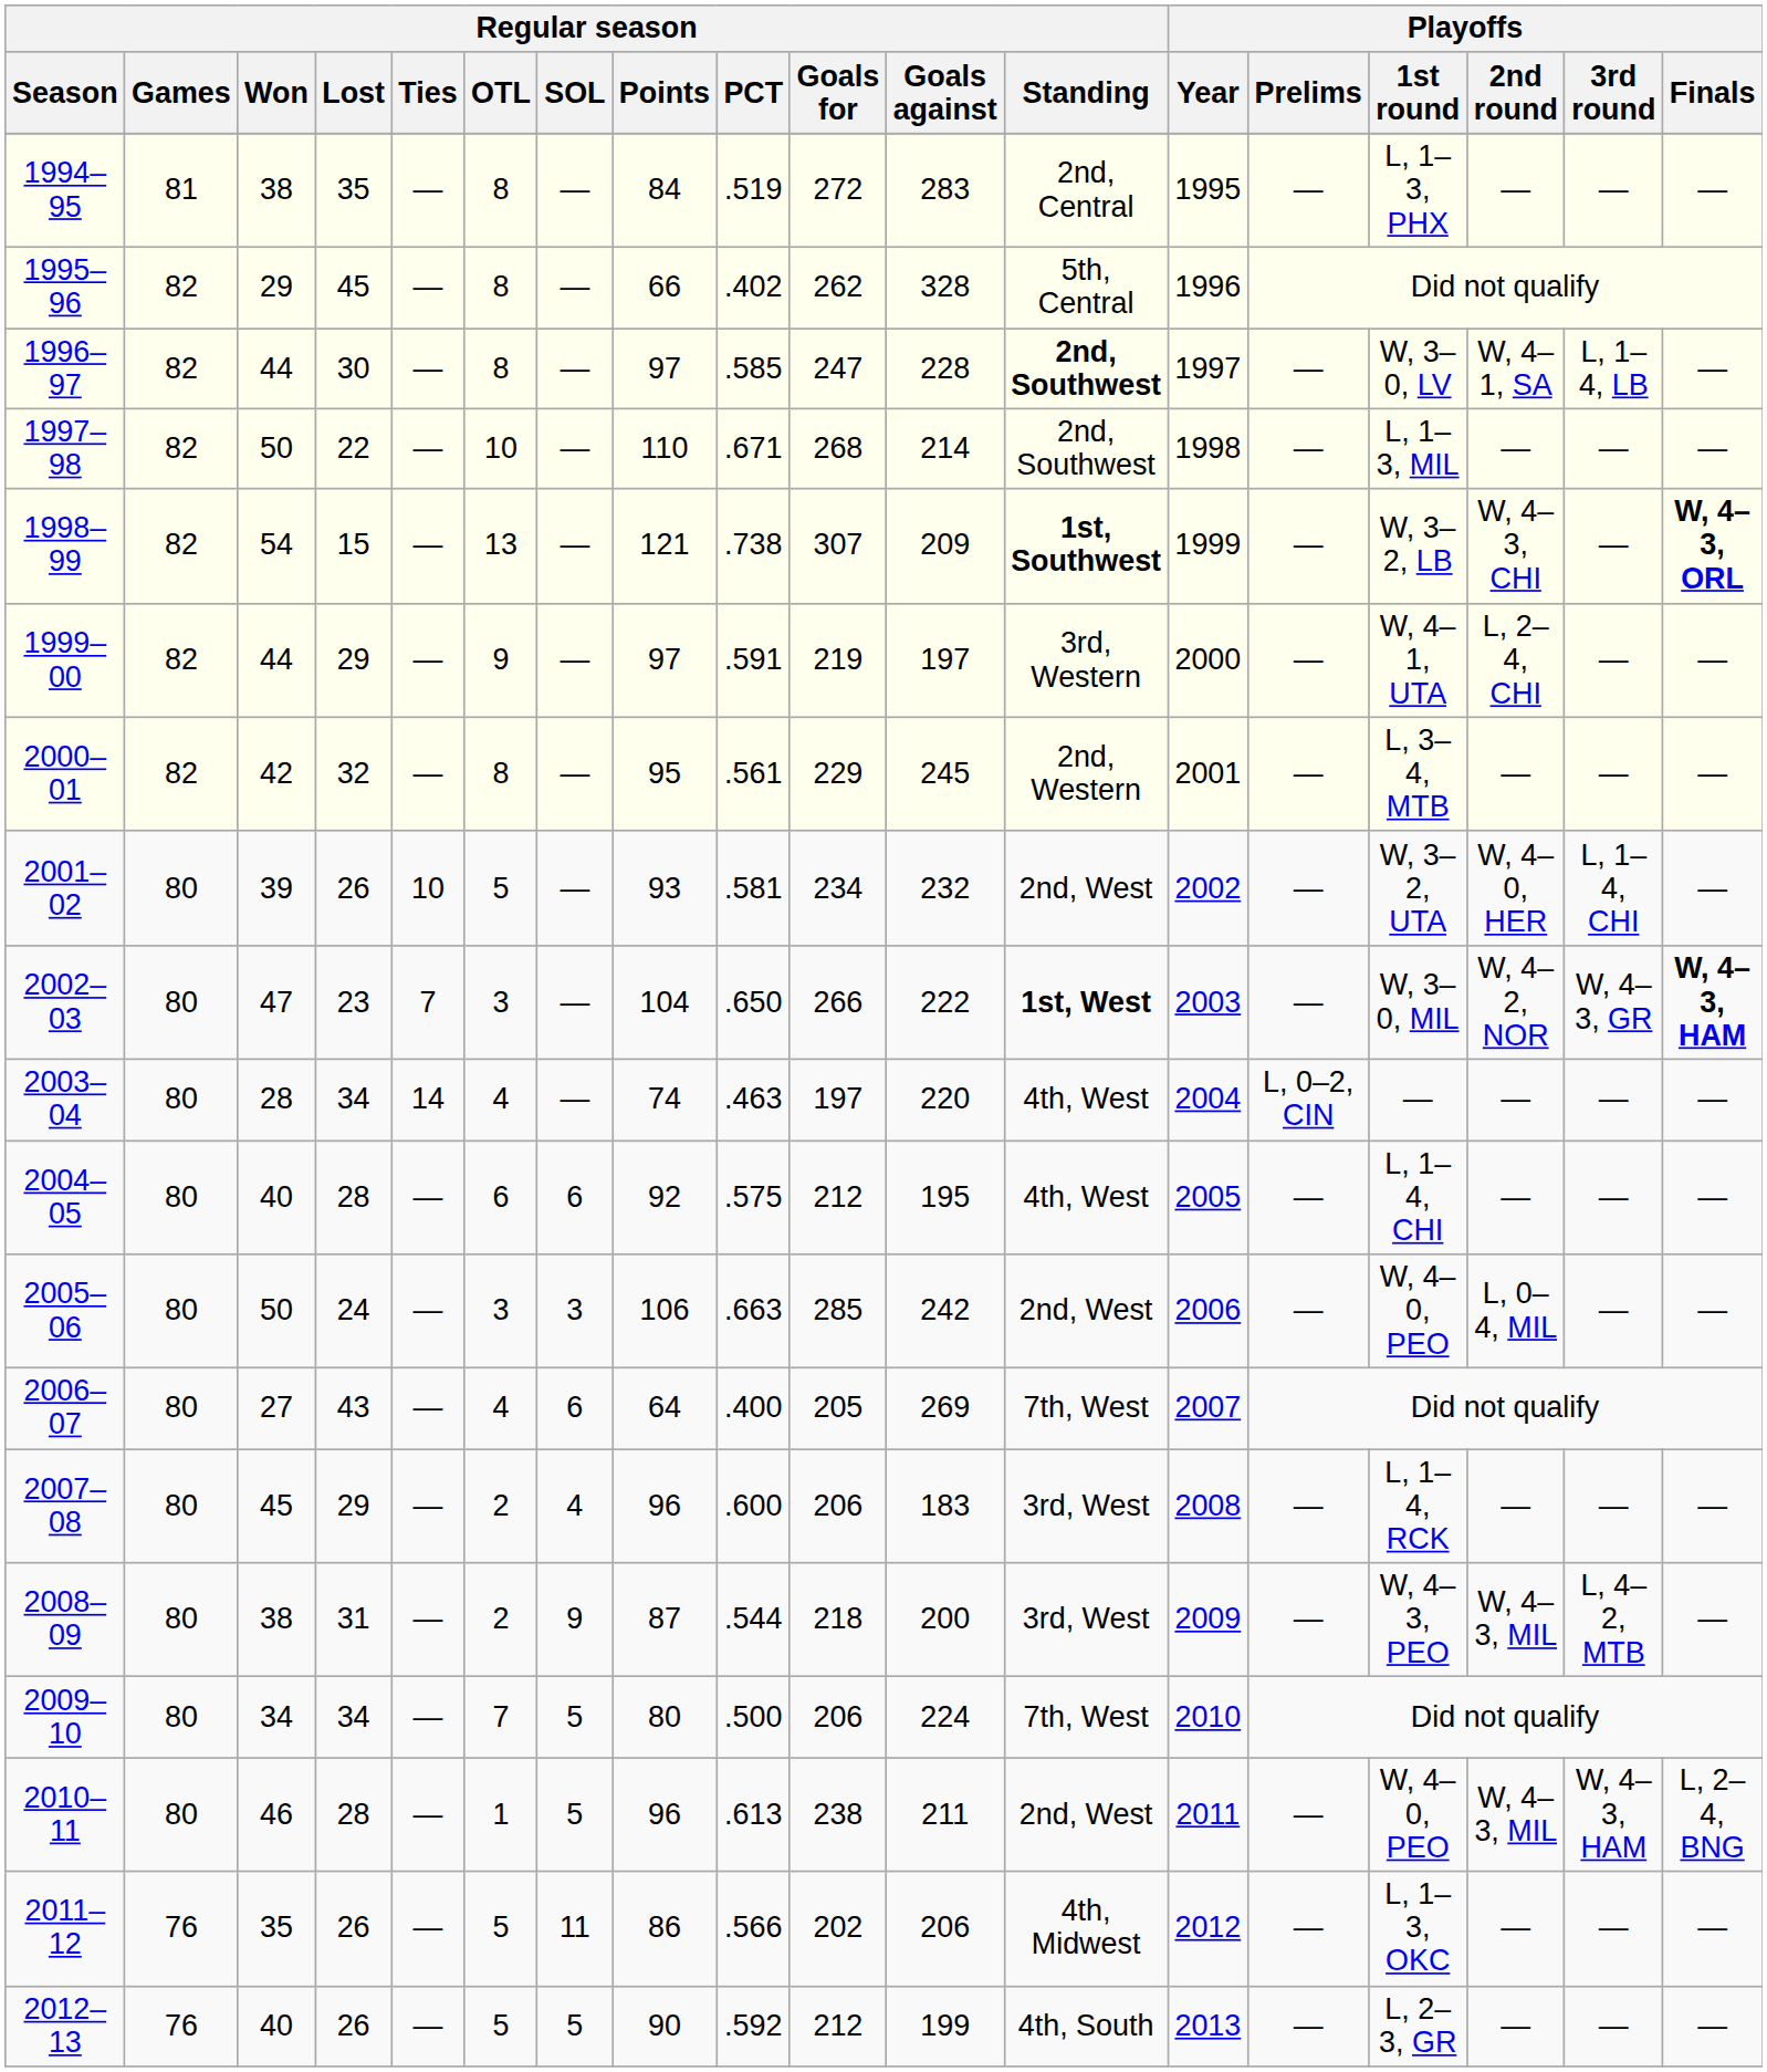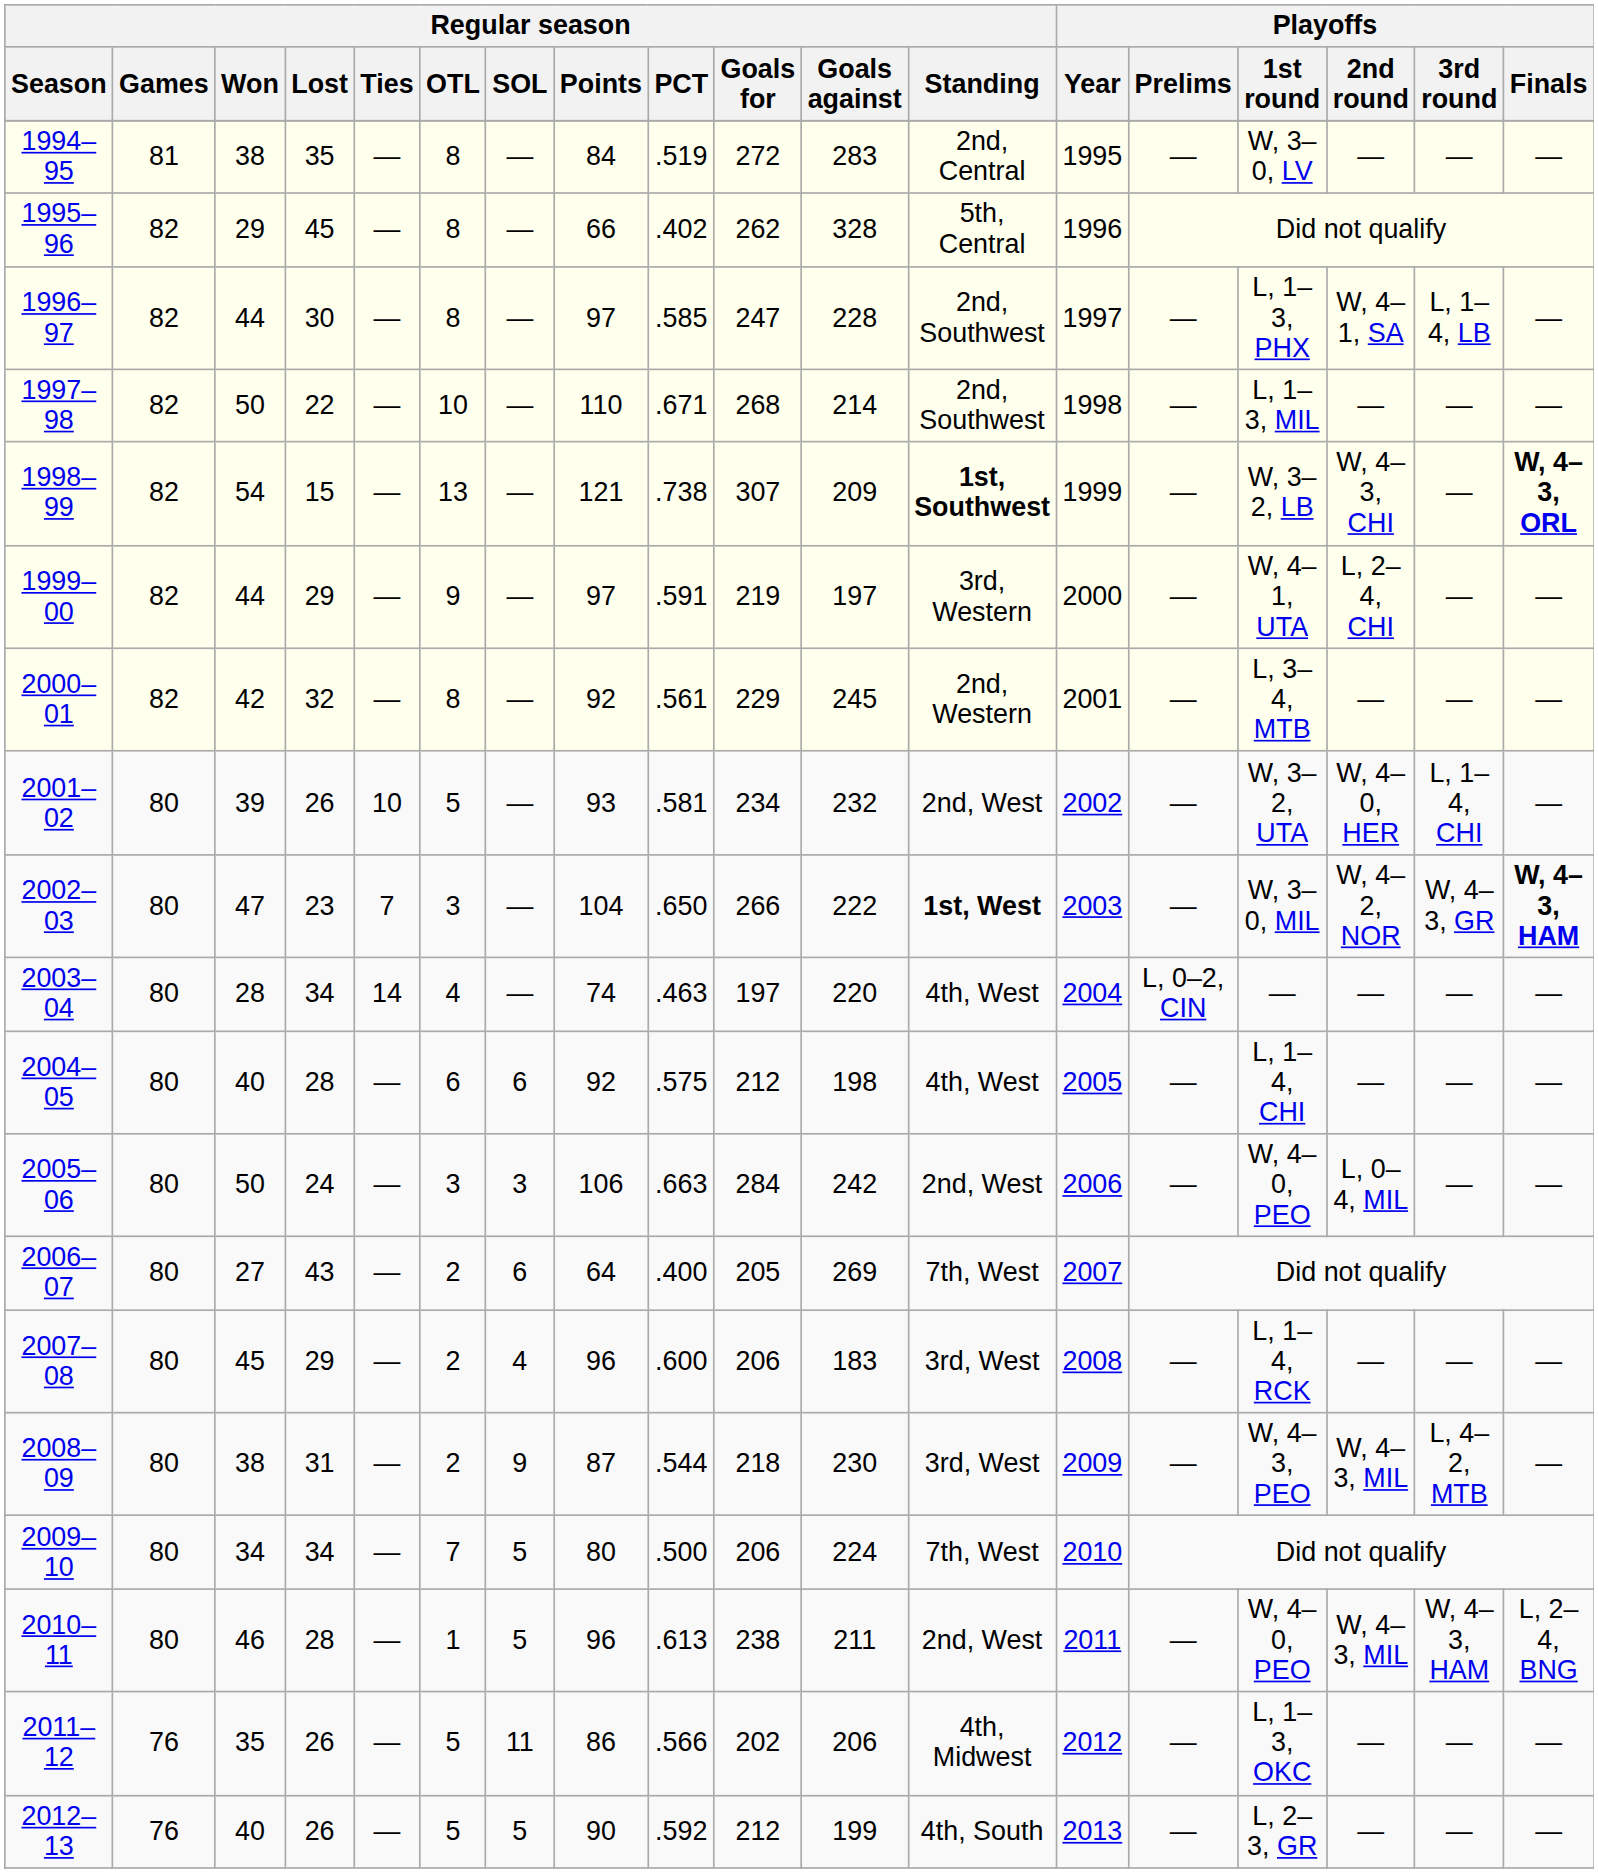 <table class="wikitable" style="text-align:center; font-size:100%">
 <tr>
 <th colspan=12>Regular season</th>
 <th colspan=6>Playoffs</th>
 </tr>
 <tr>
 <th>Season</th>
 <th>Games</th>
 <th>Won</th>
 <th>Lost</th>
 <th>Ties</th>
 <th>OTL</th>
 <th>SOL</th>
 <th>Points</th>
 <th>PCT</th>
 <th>Goals<br>for</th>
 <th>Goals<br>against</th>
 <th>Standing</th>
 <th>Year</th>
 <th>Prelims</th>
 <th>1st<br>round</th>
 <th>2nd<br>round</th>
 <th>3rd<br>round</th>
 <th>Finals</th>
 </tr>
 <tr>
 </tr>
 <tr bgcolor="#ffffee">
 <td><a href='#'>1994–95</a></td>
 <td>81</td>
 <td>38</td>
 <td>35</td>
 <td>—</td>
 <td>8</td>
 <td>—</td>
 <td>84</td>
 <td>.519</td>
 <td>272</td>
 <td>283</td>
 <td>2nd, Central</td>
 <td>1995</td>
 <td>—</td>
-<td>L, 1–3, <a href='#'>PHX</a></td>
+<td>W, 3–0, <a href='#'>LV</a></td>
 <td>—</td>
 <td>—</td>
 <td>—</td>
 </tr>
 <tr bgcolor="#ffffee">
 <td><a href='#'>1995–96</a></td>
 <td>82</td>
 <td>29</td>
 <td>45</td>
 <td>—</td>
 <td>8</td>
 <td>—</td>
 <td>66</td>
 <td>.402</td>
 <td>262</td>
 <td>328</td>
 <td>5th, Central</td>
 <td>1996</td>
 <td colspan="5">Did not qualify</td>
 </tr>
 <tr bgcolor="#ffffee">
 <td><a href='#'>1996–97</a></td>
 <td>82</td>
 <td>44</td>
 <td>30</td>
 <td>—</td>
 <td>8</td>
 <td>—</td>
 <td>97</td>
 <td>.585</td>
 <td>247</td>
 <td>228</td>
-<td><strong>2nd, Southwest</strong></td>
+<td>2nd, Southwest</td>
 <td>1997</td>
 <td>—</td>
-<td>W, 3–0, <a href='#'>LV</a></td>
+<td>L, 1–3, <a href='#'>PHX</a></td>
 <td>W, 4–1, <a href='#'>SA</a></td>
 <td>L, 1–4, <a href='#'>LB</a></td>
 <td>—</td>
 </tr>
 <tr bgcolor="#ffffee">
 <td><a href='#'>1997–98</a></td>
 <td>82</td>
 <td>50</td>
 <td>22</td>
 <td>—</td>
 <td>10</td>
 <td>—</td>
 <td>110</td>
 <td>.671</td>
 <td>268</td>
 <td>214</td>
 <td>2nd, Southwest</td>
 <td>1998</td>
 <td>—</td>
 <td>L, 1–3, <a href='#'>MIL</a></td>
 <td>—</td>
 <td>—</td>
 <td>—</td>
 </tr>
 <tr bgcolor="#ffffee">
 <td><a href='#'>1998–99</a></td>
 <td>82</td>
 <td>54</td>
 <td>15</td>
 <td>—</td>
 <td>13</td>
 <td>—</td>
 <td>121</td>
 <td>.738</td>
 <td>307</td>
 <td>209</td>
 <td><strong>1st, Southwest</strong></td>
 <td>1999</td>
 <td>—</td>
 <td>W, 3–2, <a href='#'>LB</a></td>
 <td>W, 4–3, <a href='#'>CHI</a></td>
 <td>—</td>
 <td><strong>W, 4–3, <a href='#'>ORL</a></strong></td>
 </tr>
 <tr bgcolor="#ffffee">
 <td><a href='#'>1999–00</a></td>
 <td>82</td>
 <td>44</td>
 <td>29</td>
 <td>—</td>
 <td>9</td>
 <td>—</td>
 <td>97</td>
 <td>.591</td>
 <td>219</td>
 <td>197</td>
 <td>3rd, Western</td>
 <td>2000</td>
 <td>—</td>
 <td>W, 4–1, <a href='#'>UTA</a></td>
 <td>L, 2–4, <a href='#'>CHI</a></td>
 <td>—</td>
 <td>—</td>
 </tr>
 <tr bgcolor="#ffffee">
 <td><a href='#'>2000–01</a></td>
 <td>82</td>
 <td>42</td>
 <td>32</td>
 <td>—</td>
 <td>8</td>
 <td>—</td>
-<td>95</td>
+<td>92</td>
 <td>.561</td>
 <td>229</td>
 <td>245</td>
 <td>2nd, Western</td>
 <td>2001</td>
 <td>—</td>
 <td>L, 3–4, <a href='#'>MTB</a></td>
 <td>—</td>
 <td>—</td>
 <td>—</td>
 </tr>
 <tr>
 <td><a href='#'>2001–02</a></td>
 <td>80</td>
 <td>39</td>
 <td>26</td>
 <td>10</td>
 <td>5</td>
 <td>—</td>
 <td>93</td>
 <td>.581</td>
 <td>234</td>
 <td>232</td>
 <td>2nd, West</td>
 <td><a href='#'>2002</a></td>
 <td>—</td>
 <td>W, 3–2, <a href='#'>UTA</a></td>
 <td>W, 4–0, <a href='#'>HER</a></td>
 <td>L, 1–4, <a href='#'>CHI</a></td>
 <td>—</td>
 </tr>
 <tr>
 <td><a href='#'>2002–03</a></td>
 <td>80</td>
 <td>47</td>
 <td>23</td>
 <td>7</td>
 <td>3</td>
 <td>—</td>
 <td>104</td>
 <td>.650</td>
 <td>266</td>
 <td>222</td>
 <td><strong>1st, West</strong></td>
 <td><a href='#'>2003</a></td>
 <td>—</td>
 <td>W, 3–0, <a href='#'>MIL</a></td>
 <td>W, 4–2, <a href='#'>NOR</a></td>
 <td>W, 4–3, <a href='#'>GR</a></td>
 <td><strong>W, 4–3, <a href='#'>HAM</a></strong></td>
 </tr>
 <tr>
 <td><a href='#'>2003–04</a></td>
 <td>80</td>
 <td>28</td>
 <td>34</td>
 <td>14</td>
 <td>4</td>
 <td>—</td>
 <td>74</td>
 <td>.463</td>
 <td>197</td>
 <td>220</td>
 <td>4th, West</td>
 <td><a href='#'>2004</a></td>
 <td>L, 0–2, <a href='#'>CIN</a></td>
 <td>—</td>
 <td>—</td>
 <td>—</td>
 <td>—</td>
 </tr>
 <tr>
 <td><a href='#'>2004–05</a></td>
 <td>80</td>
 <td>40</td>
 <td>28</td>
 <td>—</td>
 <td>6</td>
 <td>6</td>
 <td>92</td>
 <td>.575</td>
 <td>212</td>
-<td>195</td>
+<td>198</td>
 <td>4th, West</td>
 <td><a href='#'>2005</a></td>
 <td>—</td>
 <td>L, 1–4, <a href='#'>CHI</a></td>
 <td>—</td>
 <td>—</td>
 <td>—</td>
 </tr>
 <tr>
 <td><a href='#'>2005–06</a></td>
 <td>80</td>
 <td>50</td>
 <td>24</td>
 <td>—</td>
 <td>3</td>
 <td>3</td>
 <td>106</td>
 <td>.663</td>
-<td>285</td>
+<td>284</td>
 <td>242</td>
 <td>2nd, West</td>
 <td><a href='#'>2006</a></td>
 <td>—</td>
 <td>W, 4–0, <a href='#'>PEO</a></td>
 <td>L, 0–4, <a href='#'>MIL</a></td>
 <td>—</td>
 <td>—</td>
 </tr>
 <tr>
 <td><a href='#'>2006–07</a></td>
 <td>80</td>
 <td>27</td>
 <td>43</td>
 <td>—</td>
-<td>4</td>
+<td>2</td>
 <td>6</td>
 <td>64</td>
 <td>.400</td>
 <td>205</td>
 <td>269</td>
 <td>7th, West</td>
 <td><a href='#'>2007</a></td>
 <td colspan="5">Did not qualify</td>
 </tr>
 <tr>
 <td><a href='#'>2007–08</a></td>
 <td>80</td>
 <td>45</td>
 <td>29</td>
 <td>—</td>
 <td>2</td>
 <td>4</td>
 <td>96</td>
 <td>.600</td>
 <td>206</td>
 <td>183</td>
 <td>3rd, West</td>
 <td><a href='#'>2008</a></td>
 <td>—</td>
 <td>L, 1–4, <a href='#'>RCK</a></td>
 <td>—</td>
 <td>—</td>
 <td>—</td>
 </tr>
 <tr>
 <td><a href='#'>2008–09</a></td>
 <td>80</td>
 <td>38</td>
 <td>31</td>
 <td>—</td>
 <td>2</td>
 <td>9</td>
 <td>87</td>
 <td>.544</td>
 <td>218</td>
-<td>200</td>
+<td>230</td>
 <td>3rd, West</td>
 <td><a href='#'>2009</a></td>
 <td>—</td>
 <td>W, 4–3, <a href='#'>PEO</a></td>
 <td>W, 4–3, <a href='#'>MIL</a></td>
 <td>L, 4–2, <a href='#'>MTB</a></td>
 <td>—</td>
 </tr>
 <tr>
 <td><a href='#'>2009–10</a></td>
 <td>80</td>
 <td>34</td>
 <td>34</td>
 <td>—</td>
 <td>7</td>
 <td>5</td>
 <td>80</td>
 <td>.500</td>
 <td>206</td>
 <td>224</td>
 <td>7th, West</td>
 <td><a href='#'>2010</a></td>
 <td colspan="5">Did not qualify</td>
 </tr>
 <tr>
 <td><a href='#'>2010–11</a></td>
 <td>80</td>
 <td>46</td>
 <td>28</td>
 <td>—</td>
 <td>1</td>
 <td>5</td>
 <td>96</td>
 <td>.613</td>
 <td>238</td>
 <td>211</td>
 <td>2nd, West</td>
 <td><a href='#'>2011</a></td>
 <td>—</td>
 <td>W, 4–0, <a href='#'>PEO</a></td>
 <td>W, 4–3, <a href='#'>MIL</a></td>
 <td>W, 4–3, <a href='#'>HAM</a></td>
 <td>L, 2–4, <a href='#'>BNG</a></td>
 </tr>
 <tr>
 <td><a href='#'>2011–12</a></td>
 <td>76</td>
 <td>35</td>
 <td>26</td>
 <td>—</td>
 <td>5</td>
 <td>11</td>
 <td>86</td>
 <td>.566</td>
 <td>202</td>
 <td>206</td>
 <td>4th, Midwest</td>
 <td><a href='#'>2012</a></td>
 <td>—</td>
 <td>L, 1–3, <a href='#'>OKC</a></td>
 <td>—</td>
 <td>—</td>
 <td>—</td>
 </tr>
 <tr>
 <td><a href='#'>2012–13</a></td>
 <td>76</td>
 <td>40</td>
 <td>26</td>
 <td>—</td>
 <td>5</td>
 <td>5</td>
 <td>90</td>
 <td>.592</td>
 <td>212</td>
 <td>199</td>
 <td>4th, South</td>
 <td><a href='#'>2013</a></td>
 <td>—</td>
 <td>L, 2–3, <a href='#'>GR</a></td>
 <td>—</td>
 <td>—</td>
 <td>—</td>
 </tr>
 </table>
